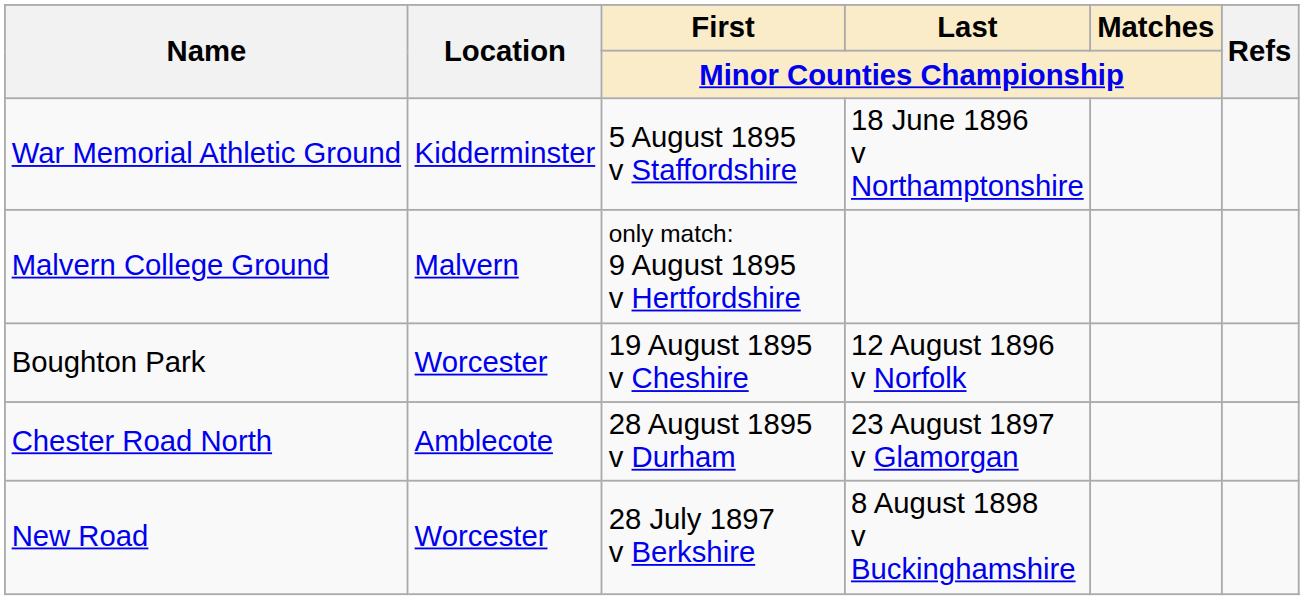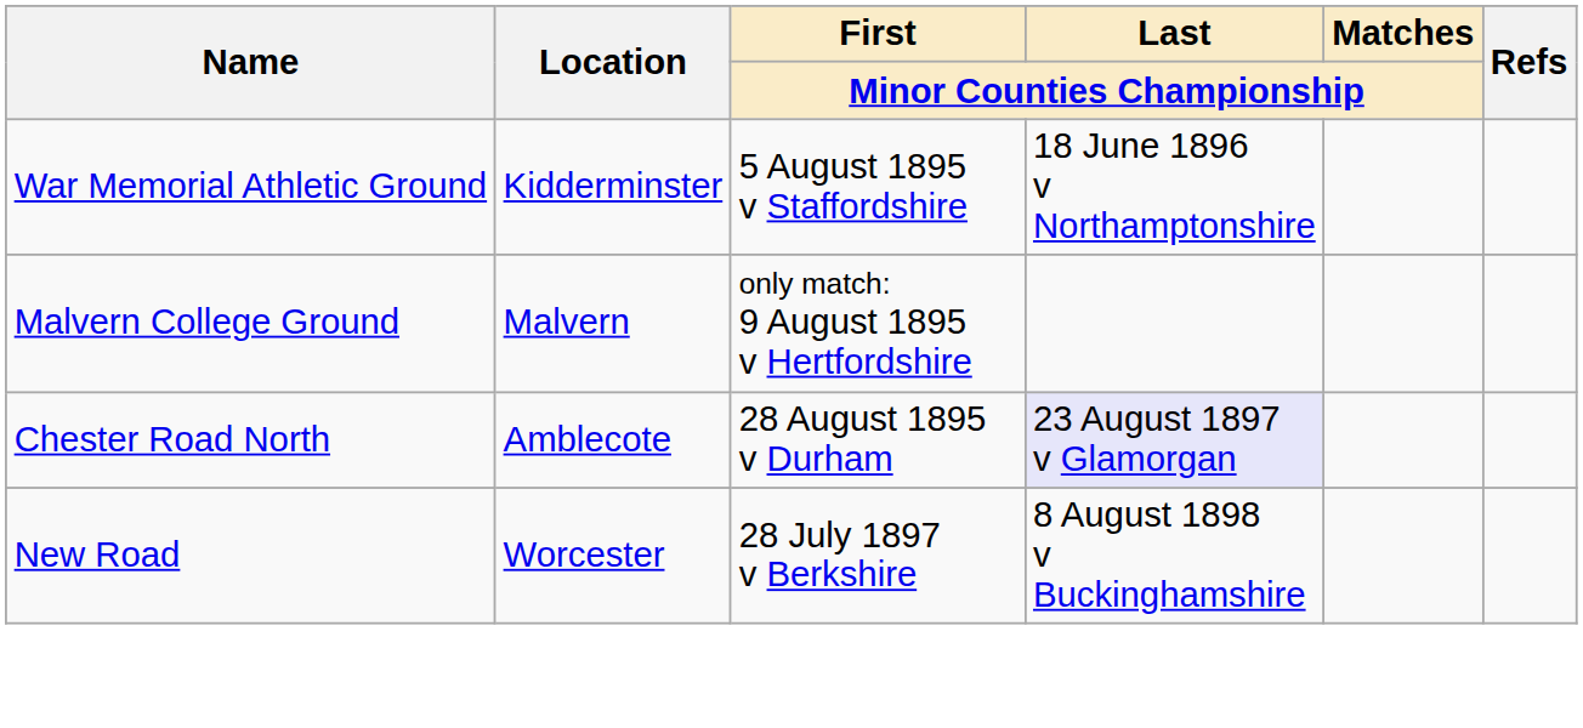 <table class="wikitable sortable">
 <tr>
 <th rowspan="2">Name</th>
 <th rowspan="2">Location</th>
 <th width="125" class="unsortable" style="background:#faecc8">First</th>
 <th width="125" class="unsortable" style="background:#faecc8">Last</th>
 <th style="background:#faecc8">Matches</th>
 <th rowspan="2" class="unsortable">Refs</th>
 </tr>
 <tr class="unsortable">
 <th colspan="3" style="background:#faecc8"><a href='#'>Minor Counties Championship</a></th>
 </tr>
 <tr>
 <td><a href='#'>War Memorial Athletic Ground</a><br></td>
 <td><a href='#'>Kidderminster</a></td>
 <td>5 August 1895<br>v <a href='#'>Staffordshire</a></td>
 <td>18 June 1896<br>v <a href='#'>Northamptonshire</a></td>
 <td></td>
 <td></td>
 </tr>
 <tr>
 <td><a href='#'>Malvern College Ground</a></td>
 <td><a href='#'>Malvern</a></td>
 <td><small>only match:</small><br>9 August 1895<br>v <a href='#'>Hertfordshire</a></td>
 <td> </td>
 <td></td>
 <td></td>
 </tr>
 <tr>
-<td>Boughton Park</td>
-<td><a href='#'>Worcester</a></td>
-<td>19 August 1895<br>v <a href='#'>Cheshire</a></td>
-<td>12 August 1896<br>v <a href='#'>Norfolk</a></td>
-<td></td>
-<td></td>
-</tr>
-<tr>
 <td><a href='#'>Chester Road North</a><br></td>
 <td><a href='#'>Amblecote</a></td>
 <td>28 August 1895<br>v <a href='#'>Durham</a></td>
-<td>23 August 1897<br>v <a href='#'>Glamorgan</a></td>
+<td style="background: lavender;">23 August 1897<br>v <a href='#'>Glamorgan</a></td>
 <td></td>
 <td></td>
 </tr>
 <tr>
 <td><a href='#'>New Road</a><br></td>
 <td><a href='#'>Worcester</a></td>
 <td>28 July 1897<br>v <a href='#'>Berkshire</a></td>
 <td>8 August 1898<br>v <a href='#'>Buckinghamshire</a></td>
 <td></td>
 <td></td>
 </tr>
 </table>
